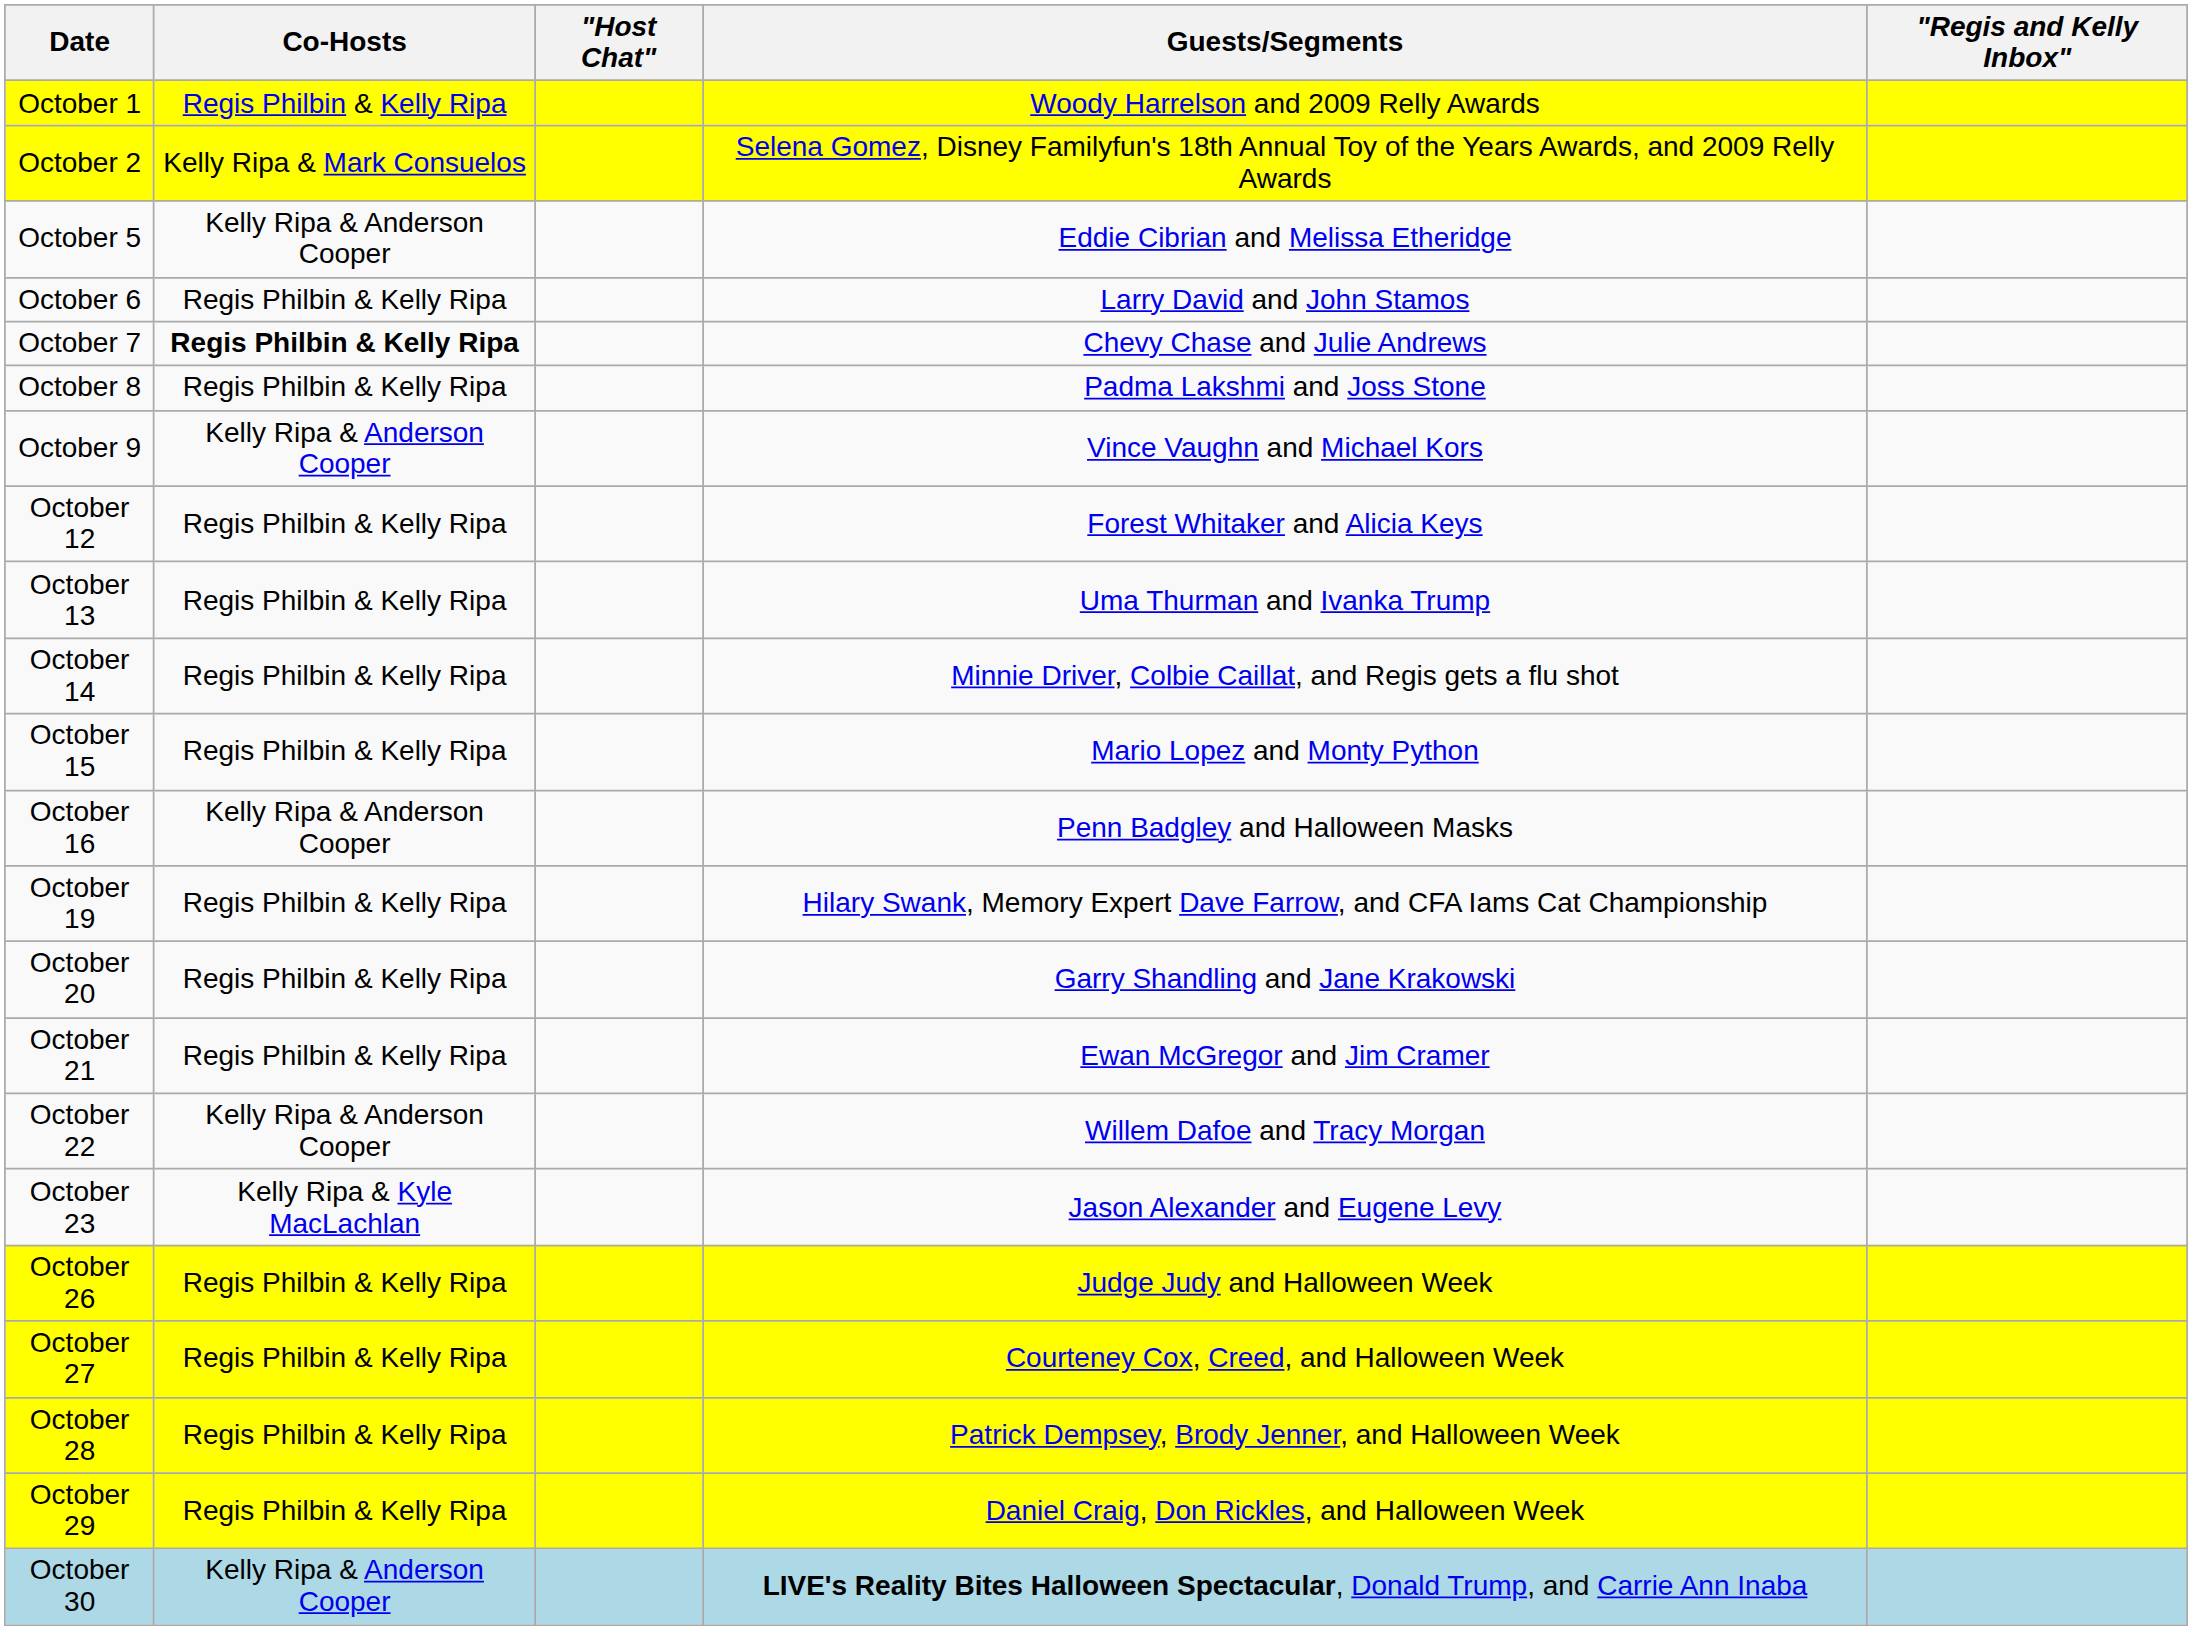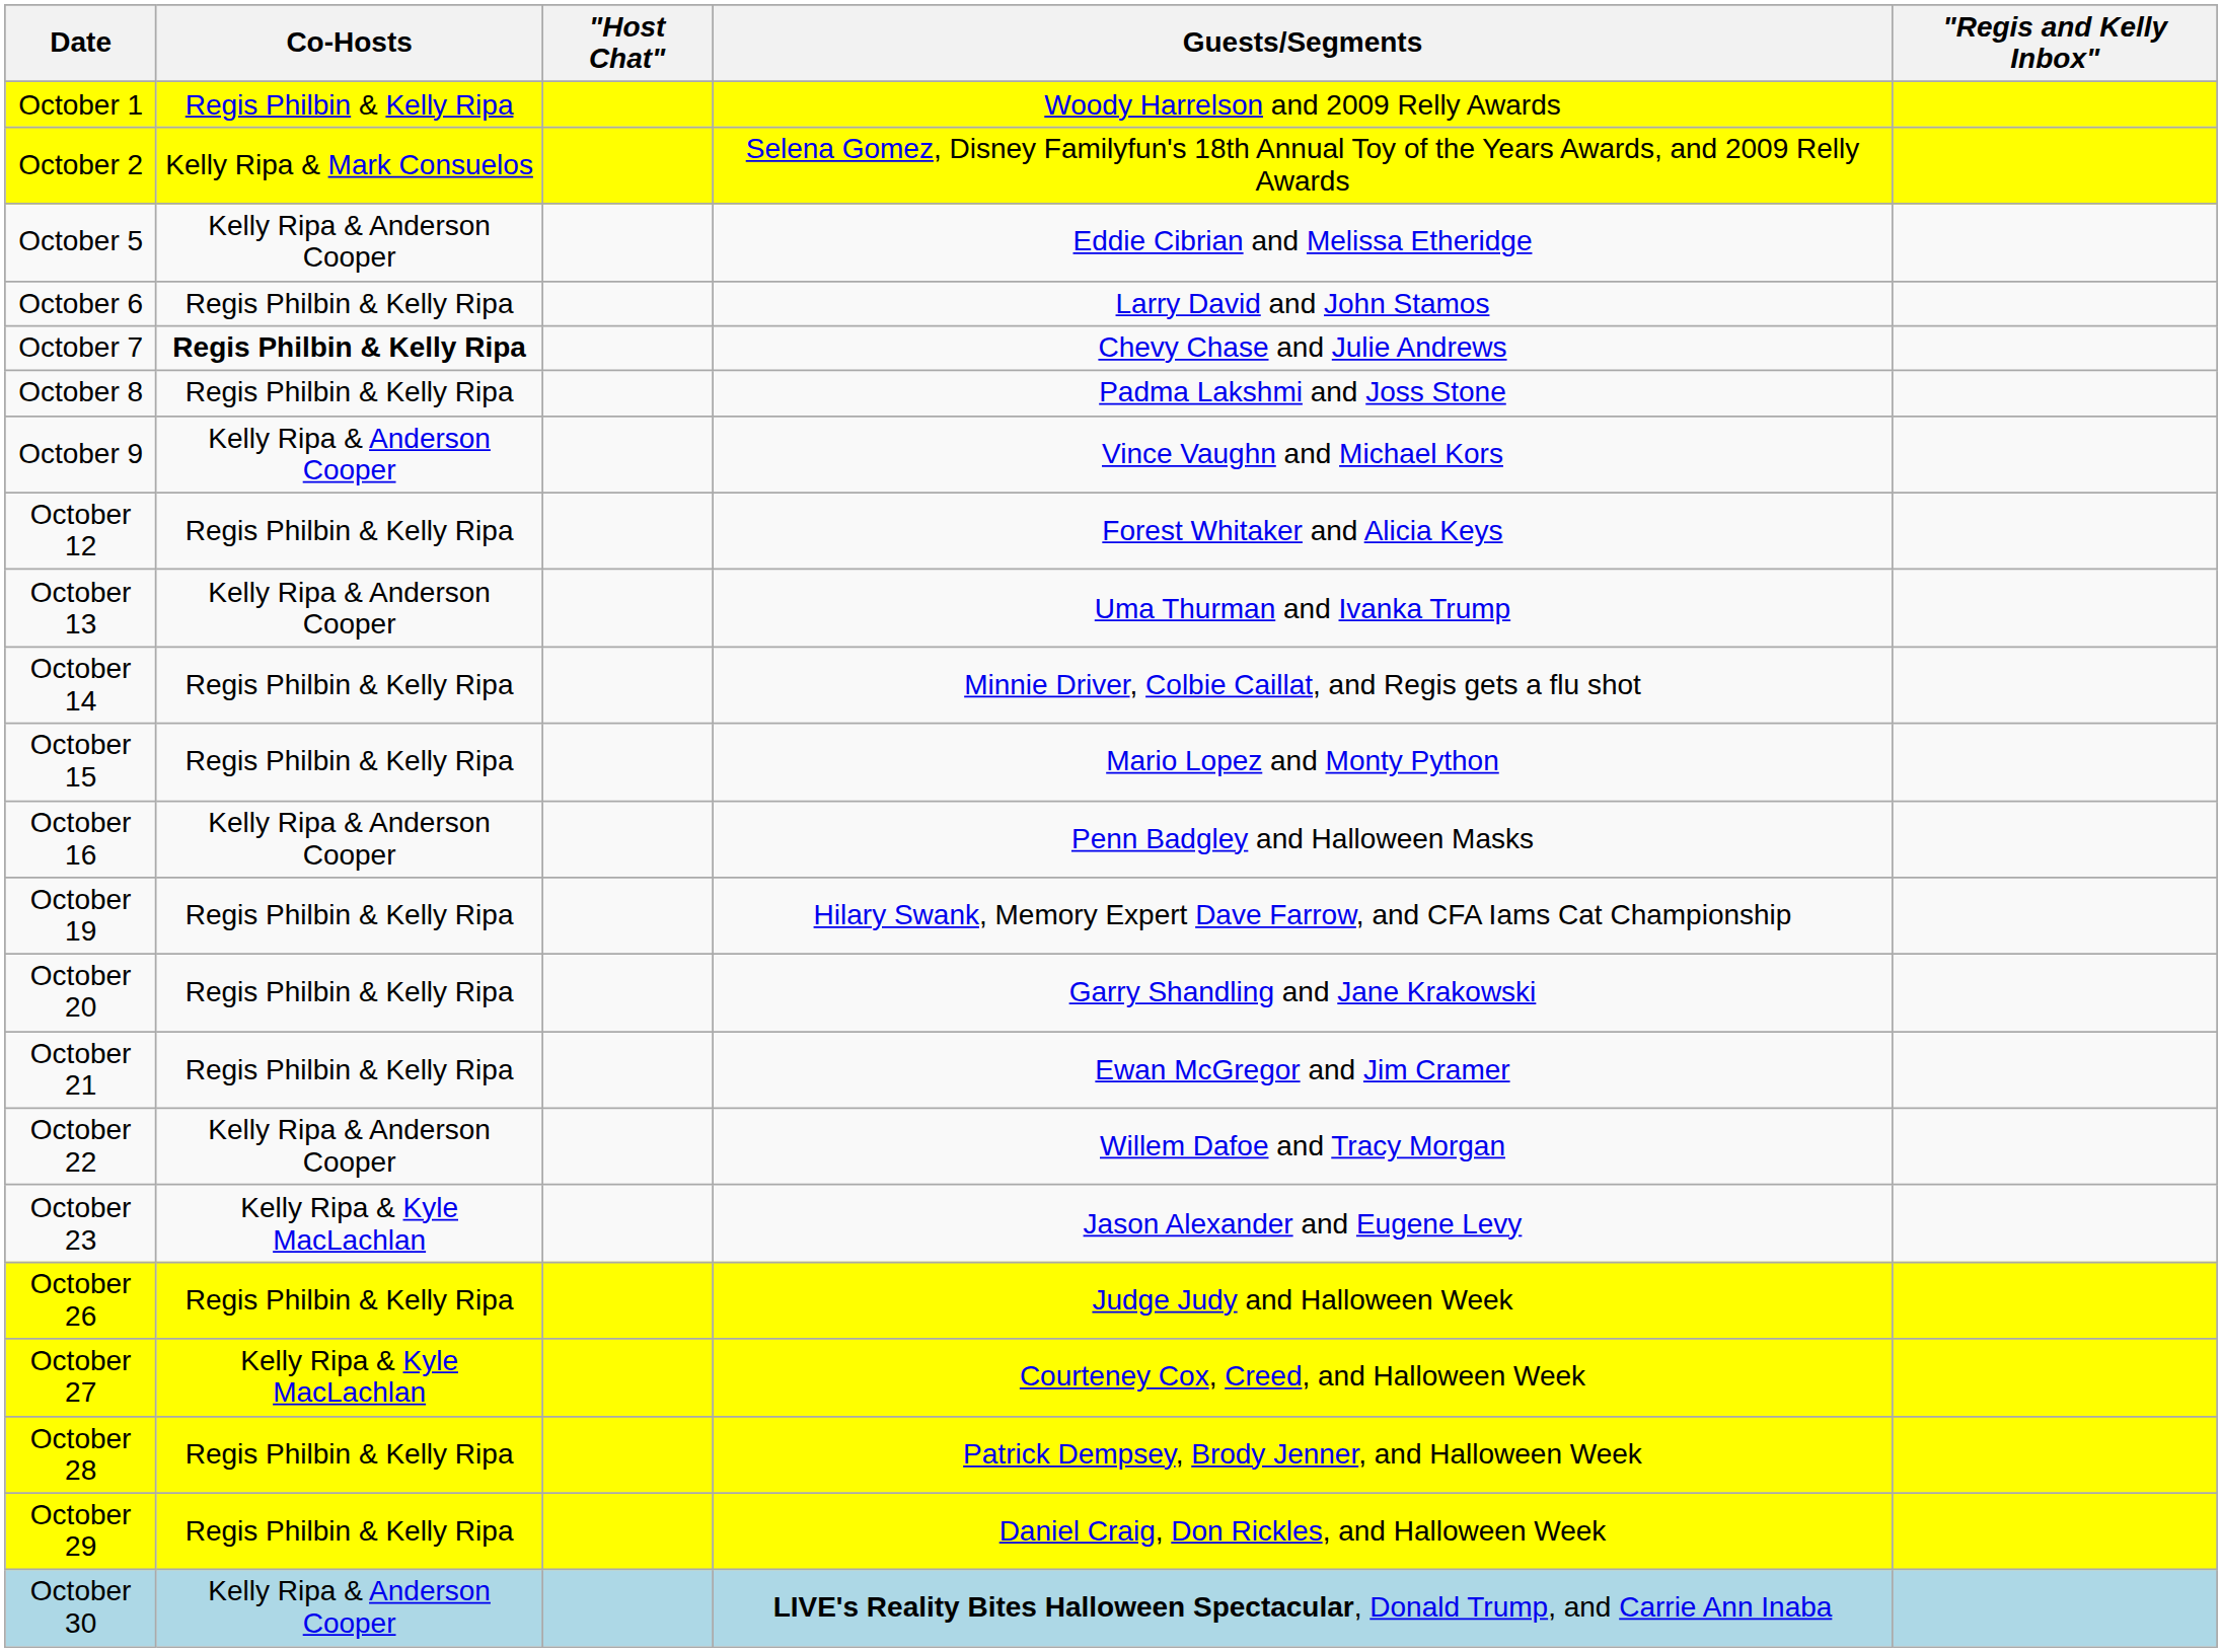 <table class="wikitable sortable" border="1" style="text-align:center">
 <tr>
 <th>Date</th>
 <th>Co-Hosts</th>
 <th><em>"Host Chat"</em></th>
 <th>Guests/Segments</th>
 <th><em>"Regis and Kelly Inbox"</em></th>
 </tr>
 <tr bgcolor=yellow>
 <td>October 1</td>
 <td><a href='#'>Regis Philbin</a> & <a href='#'>Kelly Ripa</a></td>
 <td></td>
 <td><a href='#'>Woody Harrelson</a> and 2009 Relly Awards</td>
 <td></td>
 </tr>
 <tr bgcolor=yellow>
 <td>October 2</td>
 <td>Kelly Ripa & <a href='#'>Mark Consuelos</a></td>
 <td></td>
 <td><a href='#'>Selena Gomez</a>, Disney Familyfun's 18th Annual Toy of the Years Awards, and 2009 Relly Awards</td>
 <td></td>
 </tr>
 <tr>
 <td>October 5</td>
 <td>Kelly Ripa & Anderson Cooper</td>
 <td></td>
 <td><a href='#'>Eddie Cibrian</a> and <a href='#'>Melissa Etheridge</a></td>
 <td></td>
 </tr>
 <tr>
 <td>October 6</td>
 <td>Regis Philbin & Kelly Ripa</td>
 <td></td>
 <td><a href='#'>Larry David</a> and <a href='#'>John Stamos</a></td>
 <td></td>
 </tr>
 <tr>
 <td>October 7</td>
 <td><strong>Regis Philbin & Kelly Ripa</strong></td>
 <td></td>
 <td><a href='#'>Chevy Chase</a> and <a href='#'>Julie Andrews</a></td>
 <td></td>
 </tr>
 <tr>
 <td>October 8</td>
 <td>Regis Philbin & Kelly Ripa</td>
 <td></td>
 <td><a href='#'>Padma Lakshmi</a> and <a href='#'>Joss Stone</a></td>
 <td></td>
 </tr>
 <tr>
 <td>October 9</td>
 <td>Kelly Ripa & <a href='#'>Anderson Cooper</a></td>
 <td></td>
 <td><a href='#'>Vince Vaughn</a> and <a href='#'>Michael Kors</a></td>
 <td></td>
 </tr>
 <tr>
 <td>October 12</td>
 <td>Regis Philbin & Kelly Ripa</td>
 <td></td>
 <td><a href='#'>Forest Whitaker</a> and <a href='#'>Alicia Keys</a></td>
 <td></td>
 </tr>
 <tr>
 <td>October 13</td>
-<td>Regis Philbin & Kelly Ripa</td>
+<td>Kelly Ripa & Anderson Cooper</td>
 <td></td>
 <td><a href='#'>Uma Thurman</a> and <a href='#'>Ivanka Trump</a></td>
 <td></td>
 </tr>
 <tr>
 <td>October 14</td>
 <td>Regis Philbin & Kelly Ripa</td>
 <td></td>
 <td><a href='#'>Minnie Driver</a>, <a href='#'>Colbie Caillat</a>, and Regis gets a flu shot</td>
 <td></td>
 </tr>
 <tr>
 <td>October 15</td>
 <td>Regis Philbin & Kelly Ripa</td>
 <td></td>
 <td><a href='#'>Mario Lopez</a> and <a href='#'>Monty Python</a></td>
 <td></td>
 </tr>
 <tr>
 <td>October 16</td>
 <td>Kelly Ripa & Anderson Cooper</td>
 <td></td>
 <td><a href='#'>Penn Badgley</a> and Halloween Masks</td>
 <td></td>
 </tr>
 <tr>
 <td>October 19</td>
 <td>Regis Philbin & Kelly Ripa</td>
 <td></td>
 <td><a href='#'>Hilary Swank</a>, Memory Expert <a href='#'>Dave Farrow</a>, and CFA Iams Cat Championship</td>
 <td></td>
 </tr>
 <tr>
 <td>October 20</td>
 <td>Regis Philbin & Kelly Ripa</td>
 <td></td>
 <td><a href='#'>Garry Shandling</a> and <a href='#'>Jane Krakowski</a></td>
 <td></td>
 </tr>
 <tr>
 <td>October 21</td>
 <td>Regis Philbin & Kelly Ripa</td>
 <td></td>
 <td><a href='#'>Ewan McGregor</a> and <a href='#'>Jim Cramer</a></td>
 <td></td>
 </tr>
 <tr>
 <td>October 22</td>
 <td>Kelly Ripa & Anderson Cooper</td>
 <td></td>
 <td><a href='#'>Willem Dafoe</a> and <a href='#'>Tracy Morgan</a></td>
 <td></td>
 </tr>
 <tr>
 <td>October 23</td>
 <td>Kelly Ripa & <a href='#'>Kyle MacLachlan</a></td>
 <td></td>
 <td><a href='#'>Jason Alexander</a> and <a href='#'>Eugene Levy</a></td>
 <td></td>
 </tr>
 <tr bgcolor=yellow>
 <td>October 26</td>
 <td>Regis Philbin & Kelly Ripa</td>
 <td></td>
 <td><a href='#'>Judge Judy</a> and Halloween Week</td>
 <td></td>
 </tr>
 <tr bgcolor=yellow>
 <td>October 27</td>
-<td>Regis Philbin & Kelly Ripa</td>
+<td>Kelly Ripa & <a href='#'>Kyle MacLachlan</a></td>
 <td></td>
 <td><a href='#'>Courteney Cox</a>, <a href='#'>Creed</a>, and Halloween Week</td>
 <td></td>
 </tr>
 <tr bgcolor=yellow>
 <td>October 28</td>
 <td>Regis Philbin & Kelly Ripa</td>
 <td></td>
 <td><a href='#'>Patrick Dempsey</a>, <a href='#'>Brody Jenner</a>, and Halloween Week</td>
 <td></td>
 </tr>
 <tr bgcolor=yellow>
 <td>October 29</td>
 <td>Regis Philbin & Kelly Ripa</td>
 <td></td>
 <td><a href='#'>Daniel Craig</a>, <a href='#'>Don Rickles</a>, and Halloween Week</td>
 <td></td>
 </tr>
 <tr bgcolor=lightblue>
 <td>October 30</td>
 <td>Kelly Ripa & <a href='#'>Anderson Cooper</a></td>
 <td></td>
 <td><strong>LIVE's Reality Bites Halloween Spectacular</strong>, <a href='#'>Donald Trump</a>, and <a href='#'>Carrie Ann Inaba</a></td>
 <td></td>
 </tr>
 </table>
